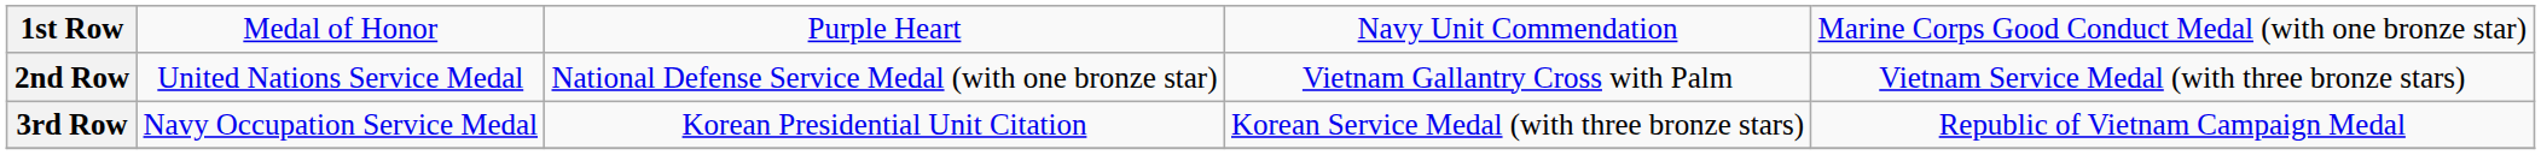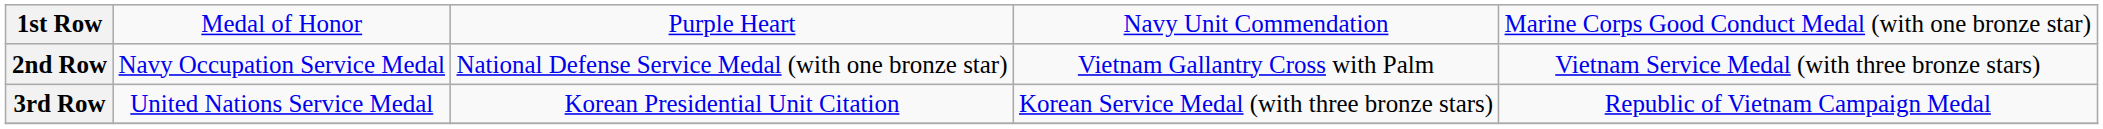 <table class="wikitable" style="margin:1em auto; text-align:center;">
 <tr>
 <th>1st Row</th>
 <td><a href='#'>Medal of Honor</a></td>
 <td><a href='#'>Purple Heart</a></td>
 <td><a href='#'>Navy Unit Commendation</a></td>
 <td><a href='#'>Marine Corps Good Conduct Medal</a> (with one bronze star)</td>
 </tr>
 <tr>
 <th>2nd Row</th>
-<td><a href='#'>United Nations Service Medal</a></td>
+<td><a href='#'>Navy Occupation Service Medal</a></td>
 <td><a href='#'>National Defense Service Medal</a> (with one bronze star)</td>
 <td><a href='#'>Vietnam Gallantry Cross</a> with Palm</td>
 <td><a href='#'>Vietnam Service Medal</a> (with three bronze stars)</td>
 </tr>
 <tr>
 <th>3rd Row</th>
-<td><a href='#'>Navy Occupation Service Medal</a></td>
+<td><a href='#'>United Nations Service Medal</a></td>
 <td><a href='#'>Korean Presidential Unit Citation</a></td>
 <td><a href='#'>Korean Service Medal</a> (with three bronze stars)</td>
 <td><a href='#'>Republic of Vietnam Campaign Medal</a></td>
 </tr>
 <tr>
 </tr>
 </table>
